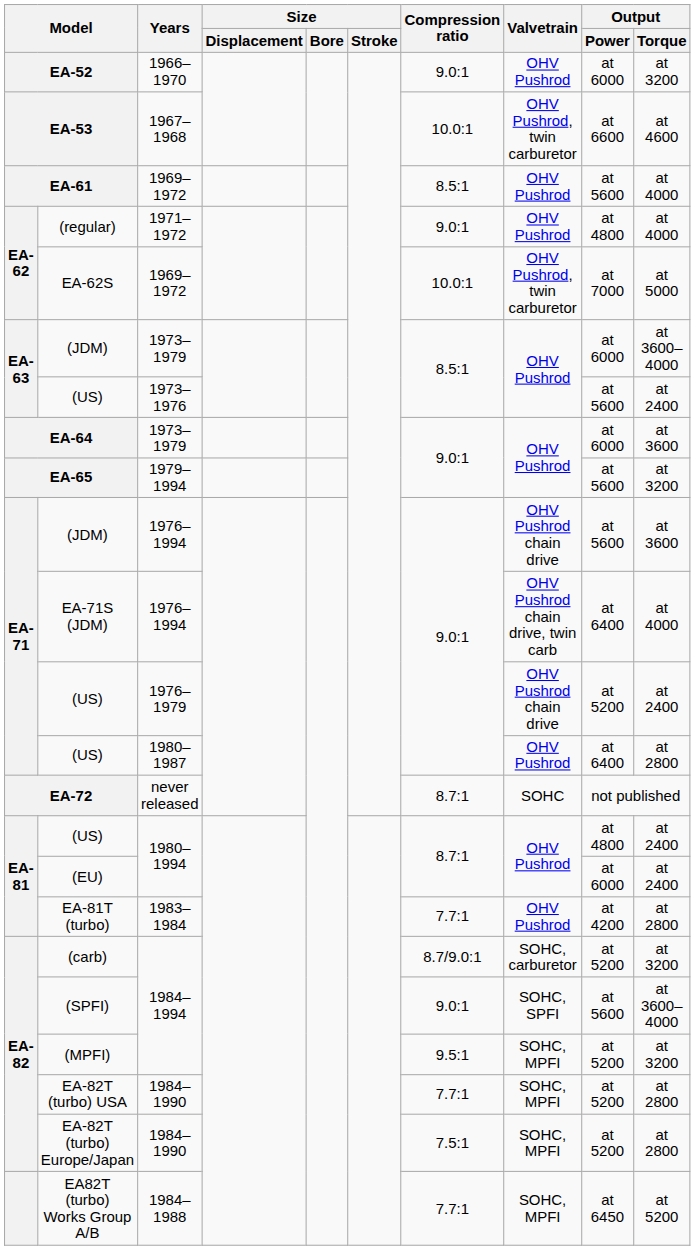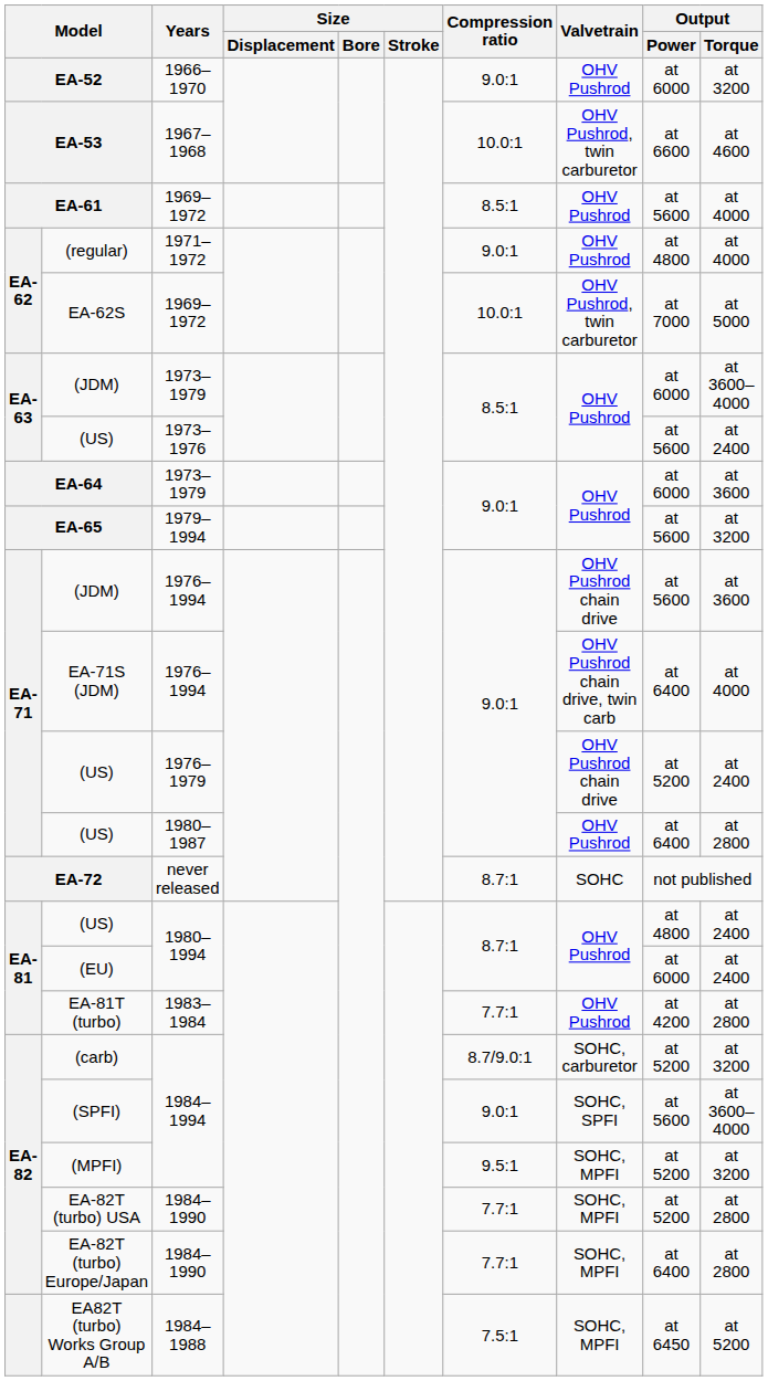 <table class="wikitable sortable" style="font-size:90%;text-align:center;">
 <tr>
 <th rowspan=2 colspan=2>Model</th>
 <th rowspan=2>Years</th>
 <th colspan=3>Size</th>
 <th rowspan=2>Compression ratio</th>
 <th rowspan=2>Valvetrain</th>
 <th colspan=2>Output</th>
 </tr>
 <tr>
 <th>Displacement</th>
 <th>Bore</th>
 <th>Stroke</th>
 <th>Power</th>
 <th>Torque</th>
 </tr>
 <tr>
 <th colspan=2>EA-52</th>
 <td>1966–1970</td>
 <td rowspan=2></td>
 <td rowspan=2></td>
 <td rowspan=14></td>
 <td>9.0:1</td>
 <td><a href='#'>OHV</a> <a href='#'>Pushrod</a></td>
 <td> at 6000</td>
 <td> at 3200</td>
 </tr>
 <tr>
 <th colspan=2>EA-53</th>
 <td>1967–1968</td>
 <td>10.0:1</td>
 <td><a href='#'>OHV</a> <a href='#'>Pushrod</a>, twin carburetor</td>
 <td> at 6600</td>
 <td> at 4600</td>
 </tr>
 <tr>
 <th colspan=2>EA-61</th>
 <td>1969–1972</td>
 <td></td>
 <td></td>
 <td>8.5:1</td>
 <td><a href='#'>OHV</a> <a href='#'>Pushrod</a></td>
 <td> at 5600</td>
 <td> at 4000</td>
 </tr>
 <tr>
 <th rowspan=2>EA-62</th>
 <td>(regular)</td>
 <td>1971–1972</td>
 <td rowspan=2></td>
 <td rowspan=2></td>
 <td>9.0:1</td>
 <td><a href='#'>OHV</a> <a href='#'>Pushrod</a></td>
 <td> at 4800</td>
 <td> at 4000</td>
 </tr>
 <tr>
 <td>EA-62S</td>
 <td>1969–1972</td>
 <td>10.0:1</td>
 <td><a href='#'>OHV</a> <a href='#'>Pushrod</a>, twin carburetor</td>
 <td> at 7000</td>
 <td> at 5000</td>
 </tr>
 <tr>
 <th rowspan=2>EA-63</th>
 <td>(JDM)</td>
 <td>1973–1979</td>
 <td rowspan=2></td>
 <td rowspan=2></td>
 <td rowspan=2>8.5:1</td>
 <td rowspan=2><a href='#'>OHV</a> <a href='#'>Pushrod</a></td>
 <td> at 6000</td>
 <td> at 3600–4000</td>
 </tr>
 <tr>
 <td>(US)</td>
 <td>1973–1976</td>
 <td> at 5600</td>
 <td> at 2400</td>
 </tr>
 <tr>
 <th colspan=2>EA-64</th>
 <td>1973–1979</td>
 <td></td>
 <td></td>
 <td rowspan=2>9.0:1</td>
 <td rowspan=2><a href='#'>OHV</a> <a href='#'>Pushrod</a></td>
 <td> at 6000</td>
 <td> at 3600</td>
 </tr>
 <tr>
 <th colspan=2>EA-65</th>
 <td>1979–1994</td>
 <td></td>
 <td></td>
 <td> at 5600</td>
 <td> at 3200</td>
 </tr>
 <tr>
 <th rowspan=4>EA-71</th>
 <td>(JDM)</td>
 <td>1976–1994</td>
 <td rowspan=5></td>
 <td rowspan="14"></td>
 <td rowspan=4>9.0:1</td>
 <td><a href='#'>OHV</a> <a href='#'>Pushrod</a> chain drive</td>
 <td> at 5600</td>
 <td> at 3600</td>
 </tr>
 <tr>
 <td>EA-71S (JDM)</td>
 <td>1976–1994</td>
 <td><a href='#'>OHV</a> <a href='#'>Pushrod</a> chain drive, twin carb</td>
 <td> at 6400</td>
 <td> at 4000</td>
 </tr>
 <tr>
 <td>(US)</td>
 <td>1976–1979</td>
 <td><a href='#'>OHV</a> <a href='#'>Pushrod</a> chain drive</td>
 <td> at 5200</td>
 <td> at 2400</td>
 </tr>
 <tr>
 <td>(US)</td>
 <td>1980–1987</td>
 <td><a href='#'>OHV</a> <a href='#'>Pushrod</a></td>
 <td> at 6400</td>
 <td> at 2800</td>
 </tr>
 <tr>
 <th colspan=2>EA-72</th>
 <td>never released</td>
 <td>8.7:1</td>
 <td>SOHC</td>
 <td colspan=2>not published</td>
 </tr>
 <tr>
 <th rowspan=3>EA-81</th>
 <td>(US)</td>
 <td rowspan=2>1980–1994</td>
 <td rowspan="9"></td>
 <td rowspan="9"></td>
 <td rowspan=2>8.7:1</td>
 <td rowspan=2><a href='#'>OHV</a> <a href='#'>Pushrod</a></td>
 <td> at 4800</td>
 <td> at 2400</td>
 </tr>
 <tr>
 <td>(EU)</td>
 <td> at 6000</td>
 <td> at 2400</td>
 </tr>
 <tr>
 <td>EA-81T (turbo)</td>
 <td>1983–1984</td>
 <td>7.7:1</td>
 <td><a href='#'>OHV</a> <a href='#'>Pushrod</a></td>
 <td> at 4200</td>
 <td> at 2800</td>
 </tr>
 <tr>
 <th rowspan="5">EA-82</th>
 <td>(carb)</td>
 <td rowspan=3>1984–1994</td>
 <td>8.7/9.0:1</td>
 <td>SOHC, carburetor</td>
 <td> at 5200</td>
 <td> at 3200</td>
 </tr>
 <tr>
 <td>(SPFI)</td>
 <td>9.0:1</td>
 <td>SOHC, SPFI</td>
 <td> at 5600</td>
 <td> at 3600–4000</td>
 </tr>
 <tr>
 <td>(MPFI)</td>
 <td>9.5:1</td>
 <td>SOHC, MPFI</td>
 <td> at 5200</td>
 <td> at 3200</td>
 </tr>
 <tr>
 <td>EA-82T (turbo) USA</td>
 <td>1984–1990</td>
 <td>7.7:1</td>
 <td>SOHC, MPFI</td>
 <td> at 5200</td>
 <td> at 2800</td>
 </tr>
 <tr>
 <td>EA-82T (turbo) Europe/Japan</td>
 <td>1984–1990</td>
-<td>7.5:1</td>
+<td>7.7:1</td>
 <td>SOHC, MPFI</td>
-<td> at 5200</td>
+<td> at 6400</td>
 <td> at 2800</td>
 </tr>
 <tr>
 <th></th>
 <td>EA82T (turbo)<br>Works Group A/B</td>
 <td>1984–1988</td>
-<td>7.7:1</td>
+<td>7.5:1</td>
 <td>SOHC, MPFI</td>
 <td> at 6450</td>
 <td> at 5200</td>
 </tr>
 </table>
